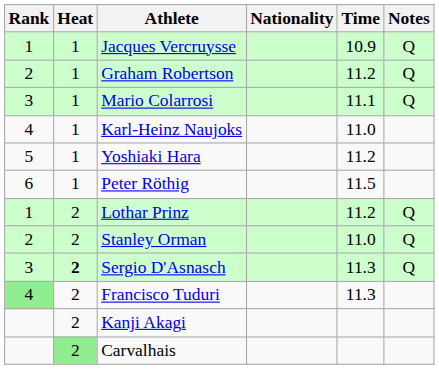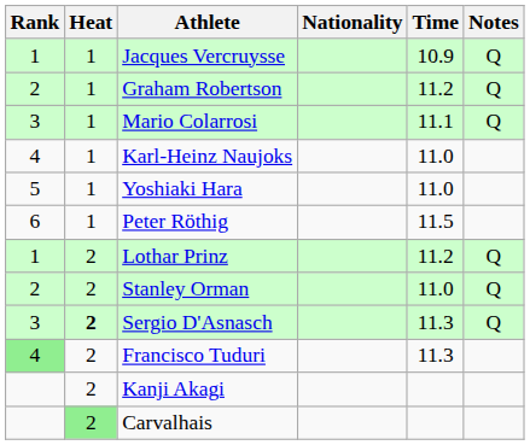 <table class="wikitable sortable" style="text-align:center">
 <tr>
 <th>Rank</th>
 <th>Heat</th>
 <th>Athlete</th>
 <th>Nationality</th>
 <th>Time</th>
 <th>Notes</th>
 </tr>
 <tr bgcolor=ccffcc>
 <td>1</td>
 <td>1</td>
 <td align=left><a href='#'>Jacques Vercruysse</a></td>
 <td align=left></td>
 <td>10.9</td>
 <td>Q</td>
 </tr>
 <tr bgcolor=ccffcc>
 <td>2</td>
 <td>1</td>
 <td align=left><a href='#'>Graham Robertson</a></td>
 <td align=left></td>
 <td>11.2</td>
 <td>Q</td>
 </tr>
 <tr bgcolor=ccffcc>
 <td>3</td>
 <td>1</td>
 <td align=left><a href='#'>Mario Colarrosi</a></td>
 <td align=left></td>
 <td>11.1</td>
 <td>Q</td>
 </tr>
 <tr>
 <td>4</td>
 <td>1</td>
 <td align=left><a href='#'>Karl-Heinz Naujoks</a></td>
 <td align=left></td>
 <td>11.0</td>
 <td></td>
 </tr>
 <tr>
 <td>5</td>
 <td>1</td>
 <td align=left><a href='#'>Yoshiaki Hara</a></td>
 <td align=left></td>
-<td>11.2</td>
+<td>11.0</td>
 <td></td>
 </tr>
 <tr>
 <td>6</td>
 <td>1</td>
 <td align=left><a href='#'>Peter Röthig</a></td>
 <td align=left></td>
 <td>11.5</td>
 <td></td>
 </tr>
 <tr bgcolor=ccffcc>
 <td>1</td>
 <td>2</td>
 <td align=left><a href='#'>Lothar Prinz</a></td>
 <td align=left></td>
 <td>11.2</td>
 <td>Q</td>
 </tr>
 <tr bgcolor=ccffcc>
 <td>2</td>
 <td>2</td>
 <td align=left><a href='#'>Stanley Orman</a></td>
 <td align=left></td>
 <td>11.0</td>
 <td>Q</td>
 </tr>
 <tr bgcolor=ccffcc>
 <td>3</td>
 <td><strong>2</strong></td>
 <td align=left><a href='#'>Sergio D'Asnasch</a></td>
 <td align=left></td>
 <td>11.3</td>
 <td>Q</td>
 </tr>
 <tr>
 <td style="background: lightgreen;">4</td>
 <td>2</td>
 <td align=left><a href='#'>Francisco Tuduri</a></td>
 <td align=left></td>
 <td>11.3</td>
 <td></td>
 </tr>
 <tr>
 <td></td>
 <td>2</td>
 <td align=left><a href='#'>Kanji Akagi</a></td>
 <td align=left></td>
 <td></td>
 <td></td>
 </tr>
 <tr>
 <td></td>
 <td style="background: lightgreen;">2</td>
 <td align=left>Carvalhais</td>
 <td align=left></td>
 <td></td>
 <td></td>
 </tr>
 </table>
